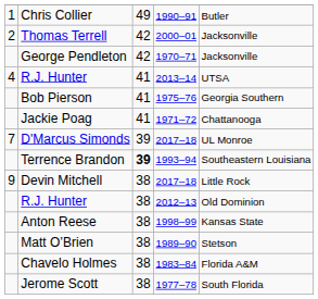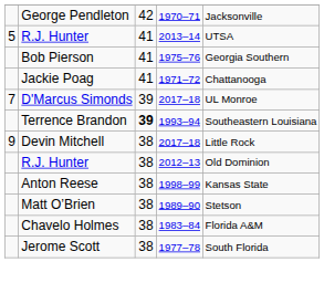 <table class="wikitable">
 <tr>
-</tr>
-<tr>
-<td>1</td>
-<td>Chris Collier</td>
-<td>49</td>
-<td style="font-size:80%;"><a href='#'>1990–91</a></td>
-<td style="font-size:80%;">Butler</td>
-</tr>
-<tr>
-<td>2</td>
-<td><a href='#'>Thomas Terrell</a></td>
-<td>42</td>
-<td style="font-size:80%;"><a href='#'>2000–01</a></td>
-<td style="font-size:80%;">Jacksonville</td>
 </tr>
 <tr>
 <td></td>
 <td>George Pendleton</td>
 <td>42</td>
 <td style="font-size:80%;"><a href='#'>1970–71</a></td>
 <td style="font-size:80%;">Jacksonville</td>
 </tr>
 <tr>
-<td>4</td>
+<td>5</td>
 <td><a href='#'>R.J. Hunter</a></td>
 <td>41</td>
 <td style="font-size:80%;"><a href='#'>2013–14</a></td>
 <td style="font-size:80%;">UTSA</td>
 </tr>
 <tr>
 <td></td>
 <td>Bob Pierson</td>
 <td>41</td>
 <td style="font-size:80%;"><a href='#'>1975–76</a></td>
 <td style="font-size:80%;">Georgia Southern</td>
 </tr>
 <tr>
 <td></td>
 <td>Jackie Poag</td>
 <td>41</td>
 <td style="font-size:80%;"><a href='#'>1971–72</a></td>
 <td style="font-size:80%;">Chattanooga</td>
 </tr>
 <tr>
 <td>7</td>
 <td><a href='#'>D'Marcus Simonds</a></td>
 <td>39</td>
 <td style="font-size:80%;"><a href='#'>2017–18</a></td>
 <td style="font-size:80%;">UL Monroe</td>
 </tr>
 <tr>
 <td></td>
 <td>Terrence Brandon</td>
 <td><strong>39</strong></td>
 <td style="font-size:80%;"><a href='#'>1993–94</a></td>
 <td style="font-size:80%;">Southeastern Louisiana</td>
 </tr>
 <tr>
 <td>9</td>
 <td>Devin Mitchell</td>
 <td>38</td>
 <td style="font-size:80%;"><a href='#'>2017–18</a></td>
 <td style="font-size:80%;">Little Rock</td>
 </tr>
 <tr>
 <td></td>
 <td><a href='#'>R.J. Hunter</a></td>
 <td>38</td>
 <td style="font-size:80%;"><a href='#'>2012–13</a></td>
 <td style="font-size:80%;">Old Dominion</td>
 </tr>
 <tr>
 <td></td>
 <td>Anton Reese</td>
 <td>38</td>
 <td style="font-size:80%;"><a href='#'>1998–99</a></td>
 <td style="font-size:80%;">Kansas State</td>
 </tr>
 <tr>
 <td></td>
 <td>Matt O’Brien</td>
 <td>38</td>
 <td style="font-size:80%;"><a href='#'>1989–90</a></td>
 <td style="font-size:80%;">Stetson</td>
 </tr>
 <tr>
 <td></td>
 <td>Chavelo Holmes</td>
 <td>38</td>
 <td style="font-size:80%;"><a href='#'>1983–84</a></td>
 <td style="font-size:80%;">Florida A&M</td>
 </tr>
 <tr>
 <td></td>
 <td>Jerome Scott</td>
 <td>38</td>
 <td style="font-size:80%;"><a href='#'>1977–78</a></td>
 <td style="font-size:80%;">South Florida</td>
 </tr>
 </table>
